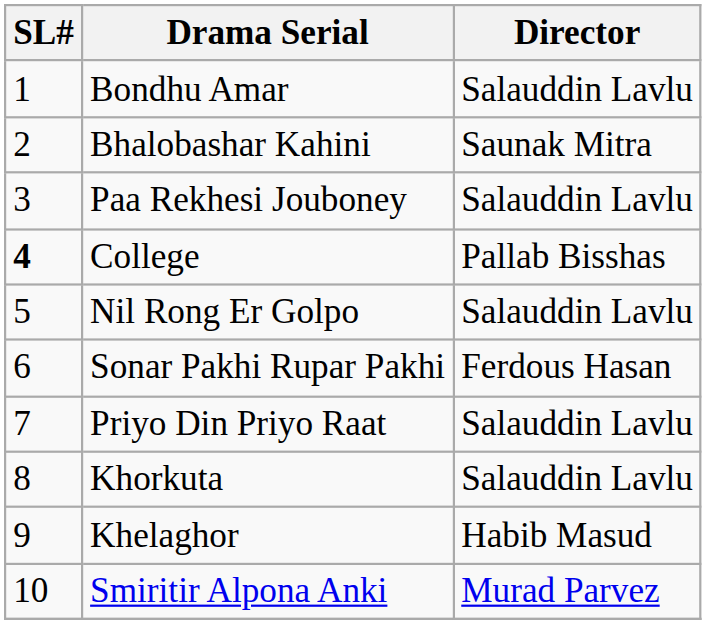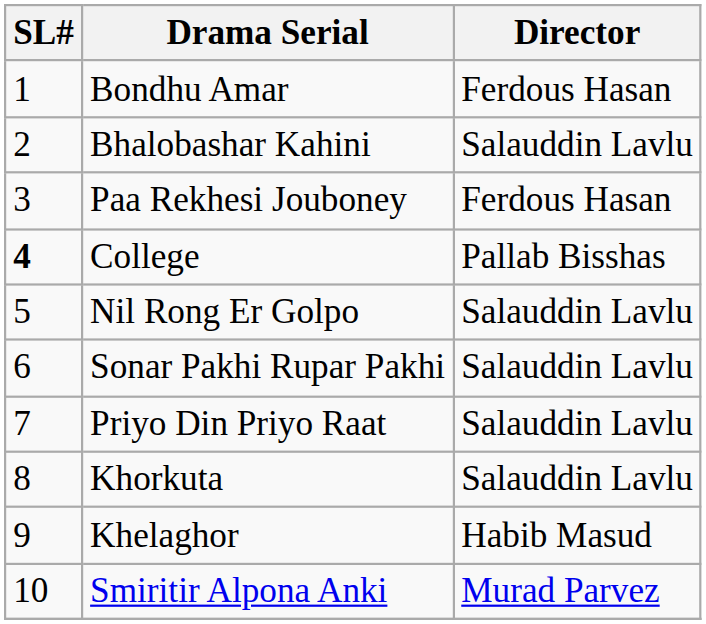 <table class="wikitable">
 <tr>
 <th>SL#</th>
 <th>Drama Serial</th>
 <th>Director</th>
 </tr>
 <tr>
 <td>1</td>
 <td>Bondhu Amar</td>
-<td>Salauddin Lavlu</td>
+<td>Ferdous Hasan</td>
 </tr>
 <tr>
 <td>2</td>
 <td>Bhalobashar Kahini</td>
-<td>Saunak Mitra</td>
+<td>Salauddin Lavlu</td>
 </tr>
 <tr>
 <td>3</td>
 <td>Paa Rekhesi Jouboney</td>
-<td>Salauddin Lavlu</td>
+<td>Ferdous Hasan</td>
 </tr>
 <tr>
 <td><strong>4</strong></td>
 <td>College</td>
 <td>Pallab Bisshas</td>
 </tr>
 <tr>
 <td>5</td>
 <td>Nil Rong Er Golpo</td>
 <td>Salauddin Lavlu</td>
 </tr>
 <tr>
 <td>6</td>
 <td>Sonar Pakhi Rupar Pakhi</td>
-<td>Ferdous Hasan</td>
+<td>Salauddin Lavlu</td>
 </tr>
 <tr>
 <td>7</td>
 <td>Priyo Din Priyo Raat</td>
 <td>Salauddin Lavlu</td>
 </tr>
 <tr>
 <td>8</td>
 <td>Khorkuta</td>
 <td>Salauddin Lavlu</td>
 </tr>
 <tr>
 <td>9</td>
 <td>Khelaghor</td>
 <td>Habib Masud</td>
 </tr>
 <tr>
 <td>10</td>
 <td><a href='#'>Smiritir Alpona Anki</a></td>
 <td><a href='#'>Murad Parvez</a></td>
 </tr>
 <tr>
 </tr>
 </table>
